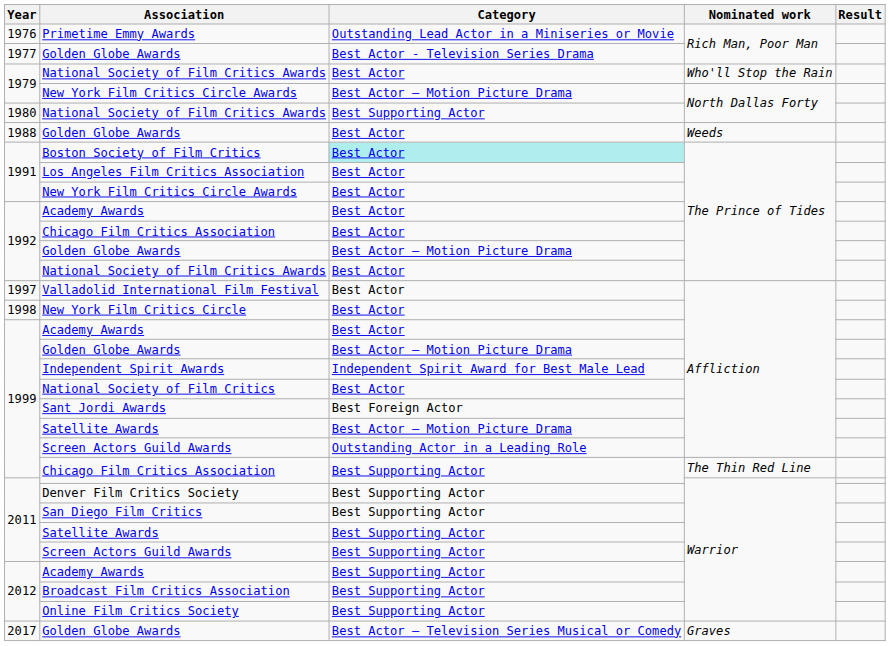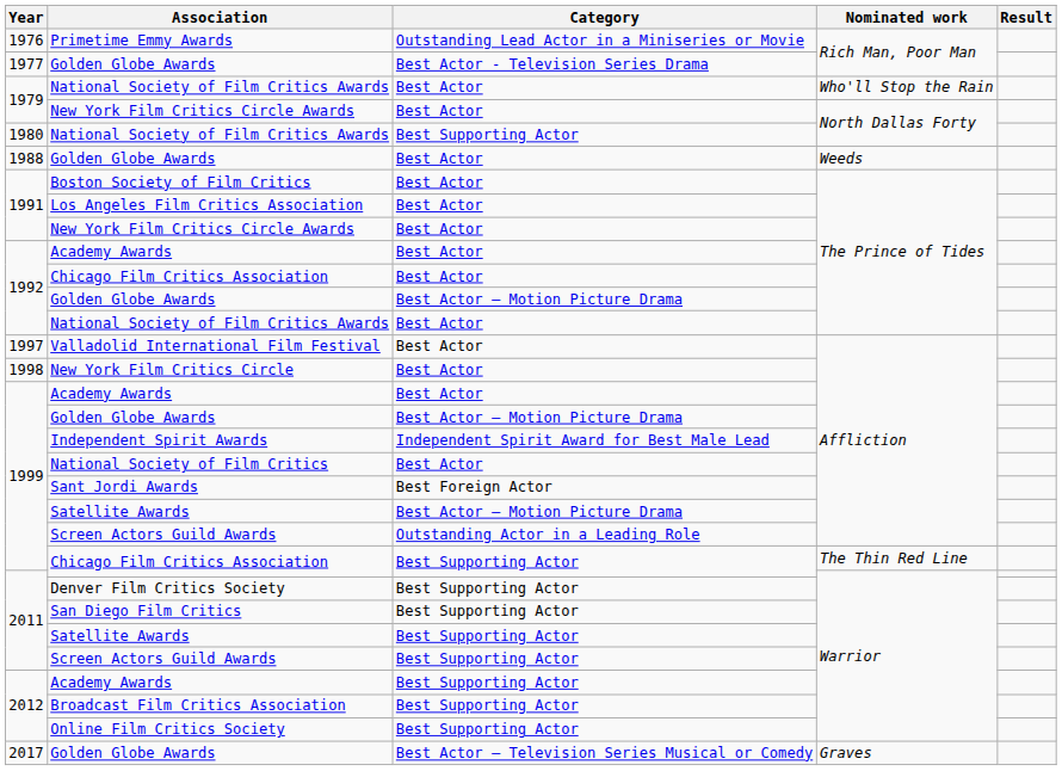 <table class="wikitable sortable">
 <tr>
 <th>Year</th>
 <th>Association</th>
 <th>Category</th>
 <th>Nominated work</th>
 <th>Result</th>
 </tr>
 <tr>
 <td>1976</td>
 <td><a href='#'>Primetime Emmy Awards</a></td>
 <td><a href='#'>Outstanding Lead Actor in a Miniseries or Movie</a></td>
 <td rowspan="2"><em>Rich Man, Poor Man</em></td>
 <td></td>
 </tr>
 <tr>
 <td>1977</td>
 <td><a href='#'>Golden Globe Awards</a></td>
 <td><a href='#'>Best Actor - Television Series Drama</a></td>
 <td></td>
 </tr>
 <tr>
 <td rowspan="2">1979</td>
 <td><a href='#'>National Society of Film Critics Awards</a></td>
 <td><a href='#'>Best Actor</a></td>
 <td><em>Who'll Stop the Rain</em></td>
 <td></td>
 </tr>
 <tr>
 <td><a href='#'>New York Film Critics Circle Awards</a></td>
-<td><a href='#'>Best Actor – Motion Picture Drama</a></td>
+<td><a href='#'>Best Actor</a></td>
 <td rowspan="2"><em>North Dallas Forty</em></td>
 <td></td>
 </tr>
 <tr>
 <td>1980</td>
 <td><a href='#'>National Society of Film Critics Awards</a></td>
 <td><a href='#'>Best Supporting Actor</a></td>
 <td></td>
 </tr>
 <tr>
 <td>1988</td>
 <td><a href='#'>Golden Globe Awards</a></td>
 <td><a href='#'>Best Actor</a></td>
 <td><em>Weeds</em></td>
 <td></td>
 </tr>
 <tr>
 <td rowspan="3">1991</td>
 <td><a href='#'>Boston Society of Film Critics</a></td>
-<td style="background: paleturquoise;"><a href='#'>Best Actor</a></td>
+<td><a href='#'>Best Actor</a></td>
 <td rowspan="7"><em>The Prince of Tides</em></td>
 <td></td>
 </tr>
 <tr>
 <td><a href='#'>Los Angeles Film Critics Association</a></td>
 <td><a href='#'>Best Actor</a></td>
 <td></td>
 </tr>
 <tr>
 <td><a href='#'>New York Film Critics Circle Awards</a></td>
 <td><a href='#'>Best Actor</a></td>
 <td></td>
 </tr>
 <tr>
 <td rowspan="4">1992</td>
 <td><a href='#'>Academy Awards</a></td>
 <td><a href='#'>Best Actor</a></td>
 <td></td>
 </tr>
 <tr>
 <td><a href='#'>Chicago Film Critics Association</a></td>
 <td><a href='#'>Best Actor</a></td>
 <td></td>
 </tr>
 <tr>
 <td><a href='#'>Golden Globe Awards</a></td>
 <td><a href='#'>Best Actor – Motion Picture Drama</a></td>
 <td></td>
 </tr>
 <tr>
 <td><a href='#'>National Society of Film Critics Awards</a></td>
 <td><a href='#'>Best Actor</a></td>
 <td></td>
 </tr>
 <tr>
 <td>1997</td>
 <td><a href='#'>Valladolid International Film Festival</a></td>
 <td>Best Actor</td>
 <td rowspan="9"><em>Affliction</em></td>
 <td></td>
 </tr>
 <tr>
 <td>1998</td>
 <td><a href='#'>New York Film Critics Circle</a></td>
 <td><a href='#'>Best Actor</a></td>
 <td></td>
 </tr>
 <tr>
 <td rowspan="8">1999</td>
 <td><a href='#'>Academy Awards</a></td>
 <td><a href='#'>Best Actor</a></td>
 <td></td>
 </tr>
 <tr>
 <td><a href='#'>Golden Globe Awards</a></td>
 <td><a href='#'>Best Actor – Motion Picture Drama</a></td>
 <td></td>
 </tr>
 <tr>
 <td><a href='#'>Independent Spirit Awards</a></td>
 <td><a href='#'>Independent Spirit Award for Best Male Lead</a></td>
 <td></td>
 </tr>
 <tr>
 <td><a href='#'>National Society of Film Critics</a></td>
 <td><a href='#'>Best Actor</a></td>
 <td></td>
 </tr>
 <tr>
 <td><a href='#'>Sant Jordi Awards</a></td>
 <td>Best Foreign Actor</td>
 <td></td>
 </tr>
 <tr>
 <td><a href='#'>Satellite Awards</a></td>
 <td><a href='#'>Best Actor – Motion Picture Drama</a></td>
 <td></td>
 </tr>
 <tr>
 <td><a href='#'>Screen Actors Guild Awards</a></td>
 <td><a href='#'>Outstanding Actor in a Leading Role</a></td>
 <td></td>
 </tr>
 <tr>
 <td rowspan="2"><a href='#'>Chicago Film Critics Association</a></td>
 <td rowspan="2"><a href='#'>Best Supporting Actor</a></td>
 <td><em>The Thin Red Line</em></td>
 <td></td>
 </tr>
 <tr>
 <td rowspan="5">2011</td>
 <td rowspan="8"><em>Warrior</em></td>
 <td></td>
 </tr>
 <tr>
 <td>Denver Film Critics Society</td>
 <td>Best Supporting Actor</td>
 <td></td>
 </tr>
 <tr>
 <td><a href='#'>San Diego Film Critics</a></td>
 <td>Best Supporting Actor</td>
 <td></td>
 </tr>
 <tr>
 <td><a href='#'>Satellite Awards</a></td>
 <td><a href='#'>Best Supporting Actor</a></td>
 <td></td>
 </tr>
 <tr>
 <td><a href='#'>Screen Actors Guild Awards</a></td>
 <td><a href='#'>Best Supporting Actor</a></td>
 <td></td>
 </tr>
 <tr>
 <td rowspan="3">2012</td>
 <td><a href='#'>Academy Awards</a></td>
 <td><a href='#'>Best Supporting Actor</a></td>
 <td></td>
 </tr>
 <tr>
 <td><a href='#'>Broadcast Film Critics Association</a></td>
 <td><a href='#'>Best Supporting Actor</a></td>
 <td></td>
 </tr>
 <tr>
 <td><a href='#'>Online Film Critics Society</a></td>
 <td><a href='#'>Best Supporting Actor</a></td>
 <td></td>
 </tr>
 <tr>
 <td>2017</td>
 <td><a href='#'>Golden Globe Awards</a></td>
 <td><a href='#'>Best Actor – Television Series Musical or Comedy</a></td>
 <td><em>Graves</em></td>
 <td></td>
 </tr>
 </table>
